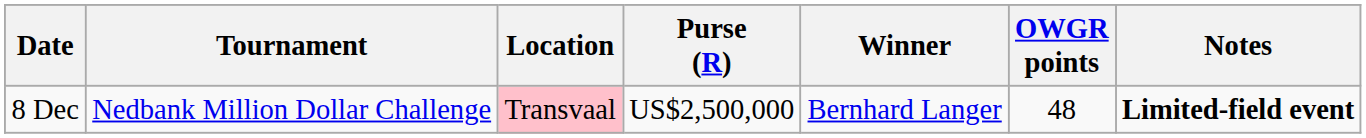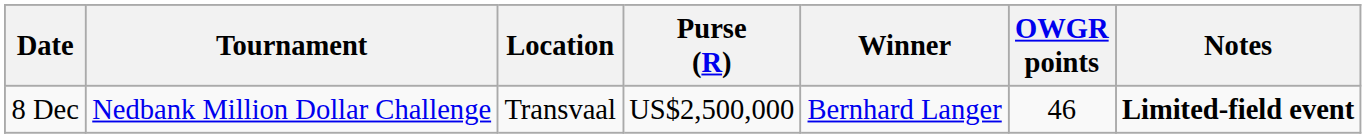 <table class="wikitable" style="font-size:95%">
 <tr>
 <th>Date</th>
 <th>Tournament</th>
 <th>Location</th>
 <th>Purse<br>(<a href='#'>R</a>)</th>
 <th>Winner</th>
 <th><a href='#'>OWGR</a><br>points</th>
 <th>Notes</th>
 </tr>
 <tr>
 <td>8 Dec</td>
 <td><a href='#'>Nedbank Million Dollar Challenge</a></td>
-<td style="background: pink;">Transvaal</td>
+<td>Transvaal</td>
 <td align=right>US$2,500,000</td>
 <td> <a href='#'>Bernhard Langer</a></td>
-<td align=center>48</td>
+<td align=center>46</td>
 <td><strong>Limited-field event</strong></td>
 </tr>
 </table>
